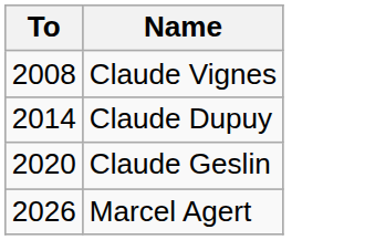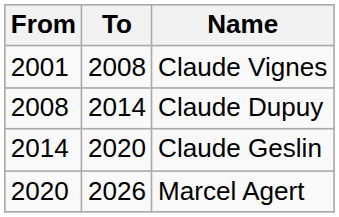 <table class="wikitable">
 <tr>
+<th>From</th>
 <th>To</th>
 <th>Name</th>
 </tr>
 <tr>
+<td>2001</td>
 <td>2008</td>
 <td>Claude Vignes</td>
 </tr>
 <tr>
+<td>2008</td>
 <td>2014</td>
 <td>Claude Dupuy</td>
 </tr>
 <tr>
+<td>2014</td>
 <td>2020</td>
 <td>Claude Geslin</td>
 </tr>
 <tr>
+<td>2020</td>
 <td>2026</td>
 <td>Marcel Agert</td>
 </tr>
 </table>
